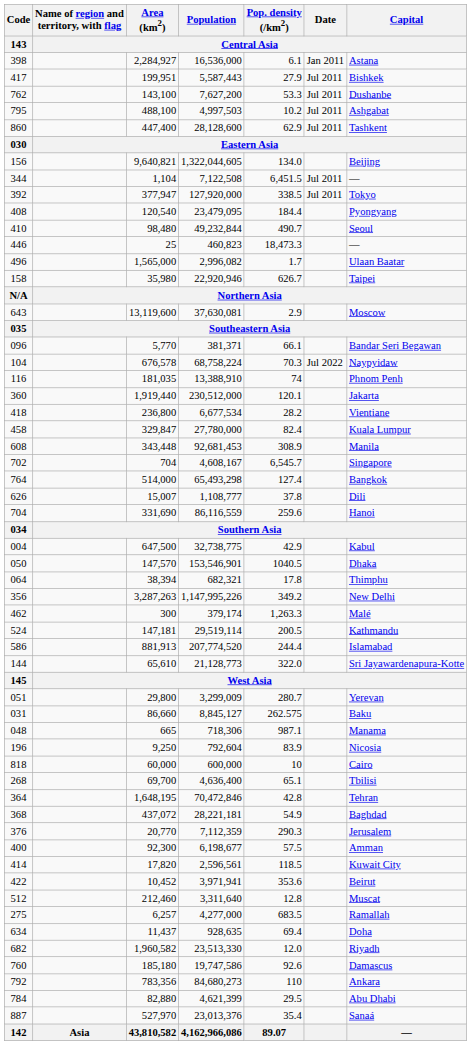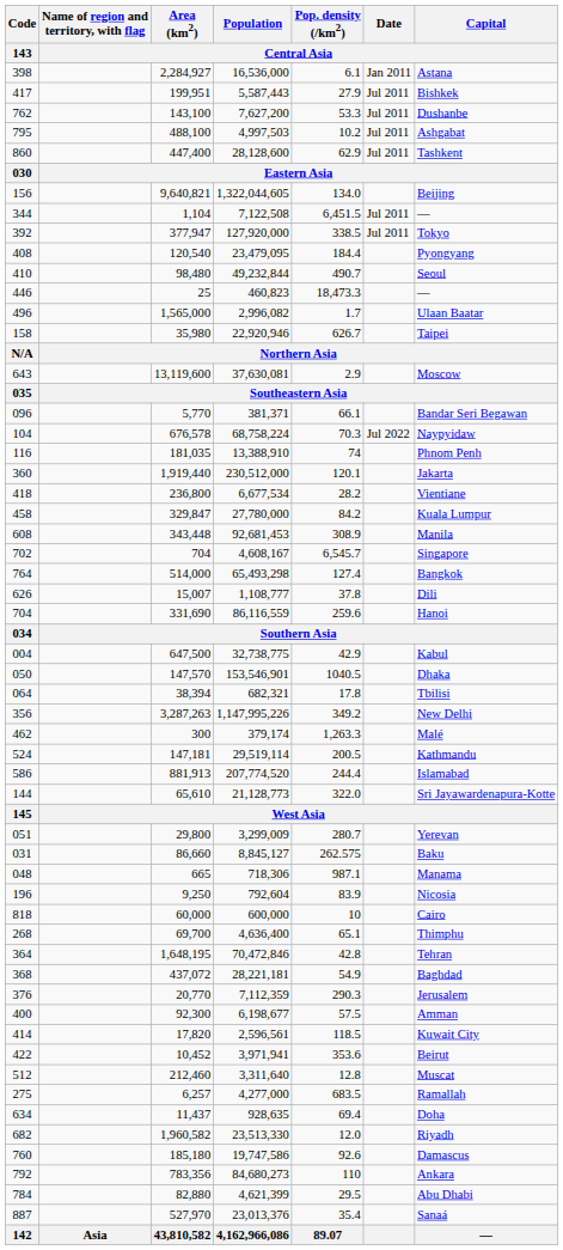 <table class=wikitable>
 <tr>
 <th>Code</th>
 <th>Name of <a href='#'>region</a> and<br>territory, with <a href='#'>flag</a></th>
 <th><a href='#'>Area</a><br>(km<sup>2</sup>)</th>
 <th><a href='#'>Population</a></th>
 <th><a href='#'>Pop. density</a><br>(/km<sup>2</sup>)</th>
 <th>Date</th>
 <th><a href='#'>Capital</a></th>
 </tr>
 <tr>
 <th>143</th>
 <th colspan=6><a href='#'>Central Asia</a></th>
 </tr>
 <tr>
 <td align=center>398</td>
 <td></td>
 <td align=right>2,284,927</td>
 <td align=right>16,536,000</td>
 <td align=right>6.1</td>
 <td>Jan 2011</td>
 <td><a href='#'>Astana</a></td>
 </tr>
 <tr>
 <td align=center>417</td>
 <td></td>
 <td align=right>199,951</td>
 <td align=right>5,587,443</td>
 <td align=right>27.9</td>
 <td>Jul 2011</td>
 <td><a href='#'>Bishkek</a></td>
 </tr>
 <tr>
 <td align=center>762</td>
 <td></td>
 <td align=right>143,100</td>
 <td align=right>7,627,200</td>
 <td align=right>53.3</td>
 <td>Jul 2011</td>
 <td><a href='#'>Dushanbe</a></td>
 </tr>
 <tr>
 <td align=center>795</td>
 <td></td>
 <td align=right>488,100</td>
 <td align=right>4,997,503</td>
 <td align=right>10.2</td>
 <td>Jul 2011</td>
 <td><a href='#'>Ashgabat</a></td>
 </tr>
 <tr>
 <td align=center>860</td>
 <td></td>
 <td align=right>447,400</td>
 <td align=right>28,128,600</td>
 <td align=right>62.9</td>
 <td>Jul 2011</td>
 <td><a href='#'>Tashkent</a></td>
 </tr>
 <tr>
 <th>030</th>
 <th colspan=6><a href='#'>Eastern Asia</a></th>
 </tr>
 <tr>
 <td align=center>156</td>
 <td></td>
 <td align=right>9,640,821</td>
 <td align=right>1,322,044,605</td>
 <td align=right>134.0</td>
 <td></td>
 <td><a href='#'>Beijing</a></td>
 </tr>
 <tr>
 <td align=center>344</td>
 <td><em></em></td>
 <td align=right>1,104</td>
 <td align=right>7,122,508</td>
 <td align=right>6,451.5</td>
 <td>Jul 2011</td>
 <td>—</td>
 </tr>
 <tr>
 <td align=center>392</td>
 <td></td>
 <td align=right>377,947</td>
 <td align=right>127,920,000</td>
 <td align=right>338.5</td>
 <td>Jul 2011</td>
 <td><a href='#'>Tokyo</a></td>
 </tr>
 <tr>
 <td align=center>408</td>
 <td></td>
 <td align=right>120,540</td>
 <td align=right>23,479,095</td>
 <td align=right>184.4</td>
 <td></td>
 <td><a href='#'>Pyongyang</a></td>
 </tr>
 <tr>
 <td align=center>410</td>
 <td></td>
 <td align=right>98,480</td>
 <td align=right>49,232,844</td>
 <td align=right>490.7</td>
 <td></td>
 <td><a href='#'>Seoul</a></td>
 </tr>
 <tr>
 <td align=center>446</td>
 <td><em></em></td>
 <td align=right>25</td>
 <td align=right>460,823</td>
 <td align=right>18,473.3</td>
 <td></td>
 <td>—</td>
 </tr>
 <tr>
 <td align=center>496</td>
 <td></td>
 <td align=right>1,565,000</td>
 <td align=right>2,996,082</td>
 <td align=right>1.7</td>
 <td></td>
 <td><a href='#'>Ulaan Baatar</a></td>
 </tr>
 <tr>
 <td align=center>158</td>
 <td></td>
 <td align=right>35,980</td>
 <td align=right>22,920,946</td>
 <td align=right>626.7</td>
 <td></td>
 <td><a href='#'>Taipei</a></td>
 </tr>
 <tr>
 <th>N/A</th>
 <th colspan=6><a href='#'>Northern Asia</a></th>
 </tr>
 <tr>
 <td align=center>643</td>
 <td></td>
 <td align=right>13,119,600</td>
 <td align=right>37,630,081</td>
 <td align=right>2.9</td>
 <td></td>
 <td><a href='#'>Moscow</a></td>
 </tr>
 <tr>
 <th>035</th>
 <th colspan=6><a href='#'>Southeastern Asia</a></th>
 </tr>
 <tr>
 <td align=center>096</td>
 <td></td>
 <td align=right>5,770</td>
 <td align=right>381,371</td>
 <td align=right>66.1</td>
 <td></td>
 <td><a href='#'>Bandar Seri Begawan</a></td>
 </tr>
 <tr>
 <td align=center>104</td>
 <td></td>
 <td align=right>676,578</td>
 <td align=right>68,758,224</td>
 <td align="right">70.3</td>
 <td>Jul 2022</td>
 <td><a href='#'>Naypyidaw</a></td>
 </tr>
 <tr>
 <td align=center>116</td>
 <td></td>
 <td align=right>181,035</td>
 <td align=right>13,388,910</td>
 <td align=right>74</td>
 <td></td>
 <td><a href='#'>Phnom Penh</a></td>
 </tr>
 <tr>
 <td align=center>360</td>
 <td></td>
 <td align=right>1,919,440</td>
 <td align=right>230,512,000</td>
 <td align=right>120.1</td>
 <td></td>
 <td><a href='#'>Jakarta</a></td>
 </tr>
 <tr>
 <td align=center>418</td>
 <td></td>
 <td align=right>236,800</td>
 <td align=right>6,677,534</td>
 <td align=right>28.2</td>
 <td></td>
 <td><a href='#'>Vientiane</a></td>
 </tr>
 <tr>
 <td align=center>458</td>
 <td></td>
 <td align=right>329,847</td>
 <td align=right>27,780,000</td>
-<td align=right>82.4</td>
+<td align=right>84.2</td>
 <td></td>
 <td><a href='#'>Kuala Lumpur</a></td>
 </tr>
 <tr>
 <td align=center>608</td>
 <td></td>
 <td align=right>343,448</td>
 <td align=right>92,681,453</td>
 <td align=right>308.9</td>
 <td></td>
 <td><a href='#'>Manila</a></td>
 </tr>
 <tr>
 <td align=center>702</td>
 <td></td>
 <td align=right>704</td>
 <td align=right>4,608,167</td>
 <td align=right>6,545.7</td>
 <td></td>
 <td><a href='#'>Singapore</a></td>
 </tr>
 <tr>
 <td align=center>764</td>
 <td></td>
 <td align=right>514,000</td>
 <td align=right>65,493,298</td>
 <td align=right>127.4</td>
 <td></td>
 <td><a href='#'>Bangkok</a></td>
 </tr>
 <tr>
 <td align=center>626</td>
 <td></td>
 <td align=right>15,007</td>
 <td align=right>1,108,777</td>
 <td align=right>37.8</td>
 <td></td>
 <td><a href='#'>Dili</a></td>
 </tr>
 <tr>
 <td align=center>704</td>
 <td></td>
 <td align=right>331,690</td>
 <td align=right>86,116,559</td>
 <td align=right>259.6</td>
 <td></td>
 <td><a href='#'>Hanoi</a></td>
 </tr>
 <tr>
 <th>034</th>
 <th colspan=6><a href='#'>Southern Asia</a></th>
 </tr>
 <tr>
 <td align=center>004</td>
 <td></td>
 <td align=right>647,500</td>
 <td align=right>32,738,775</td>
 <td align=right>42.9</td>
 <td></td>
 <td><a href='#'>Kabul</a></td>
 </tr>
 <tr>
 <td align=center>050</td>
 <td></td>
 <td align=right>147,570</td>
 <td align=right>153,546,901</td>
 <td align=right>1040.5</td>
 <td></td>
 <td><a href='#'>Dhaka</a></td>
 </tr>
 <tr>
 <td align=center>064</td>
 <td></td>
 <td align=right>38,394</td>
 <td align=right>682,321</td>
 <td align=right>17.8</td>
 <td></td>
-<td><a href='#'>Thimphu</a></td>
+<td><a href='#'>Tbilisi</a></td>
 </tr>
 <tr>
 <td align=center>356</td>
 <td></td>
 <td align=right>3,287,263</td>
 <td align=right>1,147,995,226</td>
 <td align=right>349.2</td>
 <td></td>
 <td><a href='#'>New Delhi</a></td>
 </tr>
 <tr>
 <td align=center>462</td>
 <td></td>
 <td align=right>300</td>
 <td align=right>379,174</td>
 <td align=right>1,263.3</td>
 <td></td>
 <td><a href='#'>Malé</a></td>
 </tr>
 <tr>
 <td align=center>524</td>
 <td></td>
 <td align=right>147,181</td>
 <td align=right>29,519,114</td>
 <td align=right>200.5</td>
 <td></td>
 <td><a href='#'>Kathmandu</a></td>
 </tr>
 <tr>
 <td align=center>586</td>
 <td></td>
 <td align=right>881,913</td>
 <td align="right">207,774,520</td>
 <td align="right">244.4</td>
 <td></td>
 <td><a href='#'>Islamabad</a></td>
 </tr>
 <tr>
 <td align=center>144</td>
 <td></td>
 <td align=right>65,610</td>
 <td align=right>21,128,773</td>
 <td align=right>322.0</td>
 <td></td>
 <td><a href='#'>Sri Jayawardenapura-Kotte</a></td>
 </tr>
 <tr>
 <th>145</th>
 <th colspan=6><a href='#'>West Asia</a></th>
 </tr>
 <tr>
 <td align=center>051</td>
 <td></td>
 <td align=right>29,800</td>
 <td align=right>3,299,009</td>
 <td align=right>280.7</td>
 <td></td>
 <td><a href='#'>Yerevan</a></td>
 </tr>
 <tr>
 <td align=center>031</td>
 <td></td>
 <td align=right>86,660</td>
 <td align=right>8,845,127</td>
 <td align=right>262.575</td>
 <td></td>
 <td><a href='#'>Baku</a></td>
 </tr>
 <tr>
 <td align=center>048</td>
 <td></td>
 <td align=right>665</td>
 <td align=right>718,306</td>
 <td align=right>987.1</td>
 <td></td>
 <td><a href='#'>Manama</a></td>
 </tr>
 <tr>
 <td align=center>196</td>
 <td></td>
 <td align=right>9,250</td>
 <td align=right>792,604</td>
 <td align=right>83.9</td>
 <td></td>
 <td><a href='#'>Nicosia</a></td>
 </tr>
 <tr>
 <td align=center>818</td>
 <td></td>
 <td align=right>60,000</td>
 <td align=right>600,000</td>
 <td align=right>10</td>
 <td></td>
 <td><a href='#'>Cairo</a></td>
 </tr>
 <tr>
 <td align=center>268</td>
 <td></td>
 <td align=right>69,700</td>
 <td align=right>4,636,400</td>
 <td align=right>65.1</td>
 <td></td>
-<td><a href='#'>Tbilisi</a></td>
+<td><a href='#'>Thimphu</a></td>
 </tr>
 <tr>
 <td align=center>364</td>
 <td></td>
 <td align=right>1,648,195</td>
 <td align=right>70,472,846</td>
 <td align=right>42.8</td>
 <td></td>
 <td><a href='#'>Tehran</a></td>
 </tr>
 <tr>
 <td align=center>368</td>
 <td></td>
 <td align=right>437,072</td>
 <td align=right>28,221,181</td>
 <td align=right>54.9</td>
 <td></td>
 <td><a href='#'>Baghdad</a></td>
 </tr>
 <tr>
 <td align=center>376</td>
 <td></td>
 <td align=right>20,770</td>
 <td align=right>7,112,359</td>
 <td align=right>290.3</td>
 <td></td>
 <td><a href='#'>Jerusalem</a></td>
 </tr>
 <tr>
 <td align=center>400</td>
 <td></td>
 <td align=right>92,300</td>
 <td align=right>6,198,677</td>
 <td align=right>57.5</td>
 <td></td>
 <td><a href='#'>Amman</a></td>
 </tr>
 <tr>
 <td align=center>414</td>
 <td></td>
 <td align=right>17,820</td>
 <td align=right>2,596,561</td>
 <td align=right>118.5</td>
 <td></td>
 <td><a href='#'>Kuwait City</a></td>
 </tr>
 <tr>
 <td align=center>422</td>
 <td></td>
 <td align=right>10,452</td>
 <td align=right>3,971,941</td>
 <td align=right>353.6</td>
 <td></td>
 <td><a href='#'>Beirut</a></td>
 </tr>
 <tr>
 <td align=center>512</td>
 <td></td>
 <td align=right>212,460</td>
 <td align=right>3,311,640</td>
 <td align=right>12.8</td>
 <td></td>
 <td><a href='#'>Muscat</a></td>
 </tr>
 <tr>
 <td align=center>275</td>
 <td></td>
 <td align=right>6,257</td>
 <td align=right>4,277,000</td>
 <td align=right>683.5</td>
 <td></td>
 <td><a href='#'>Ramallah</a></td>
 </tr>
 <tr>
 <td align=center>634</td>
 <td></td>
 <td align=right>11,437</td>
 <td align=right>928,635</td>
 <td align=right>69.4</td>
 <td></td>
 <td><a href='#'>Doha</a></td>
 </tr>
 <tr>
 <td align=center>682</td>
 <td></td>
 <td align=right>1,960,582</td>
 <td align=right>23,513,330</td>
 <td align=right>12.0</td>
 <td></td>
 <td><a href='#'>Riyadh</a></td>
 </tr>
 <tr>
 <td align=center>760</td>
 <td></td>
 <td align=right>185,180</td>
 <td align=right>19,747,586</td>
 <td align=right>92.6</td>
 <td></td>
 <td><a href='#'>Damascus</a></td>
 </tr>
 <tr>
 <td align=center>792</td>
 <td></td>
 <td align=right>783,356</td>
 <td align="right">84,680,273</td>
 <td align="right">110</td>
 <td></td>
 <td><a href='#'>Ankara</a></td>
 </tr>
 <tr>
 <td align=center>784</td>
 <td></td>
 <td align=right>82,880</td>
 <td align=right>4,621,399</td>
 <td align=right>29.5</td>
 <td></td>
 <td><a href='#'>Abu Dhabi</a></td>
 </tr>
 <tr>
 <td align=center>887</td>
 <td></td>
 <td align=right>527,970</td>
 <td align=right>23,013,376</td>
 <td align=right>35.4</td>
 <td></td>
 <td><a href='#'>Sanaá</a></td>
 </tr>
 <tr>
 <th align=center>142</th>
 <th>Asia</th>
 <th align=right>43,810,582</th>
 <th align=right>4,162,966,086</th>
 <th align=right>89.07</th>
 <th></th>
 <th>—</th>
 </tr>
 </table>
